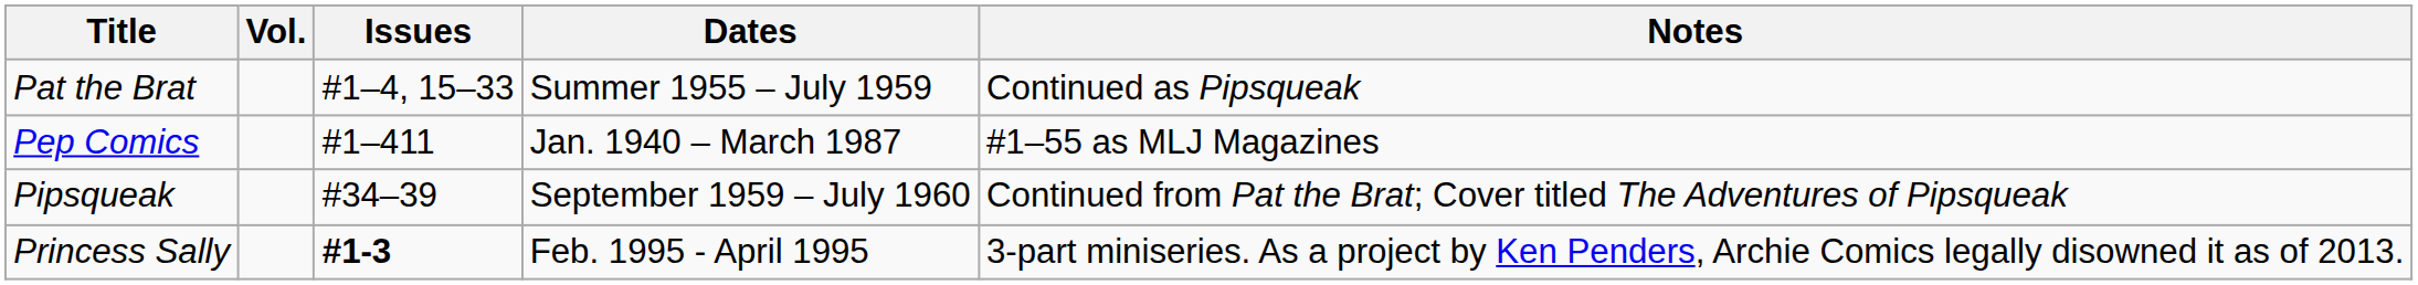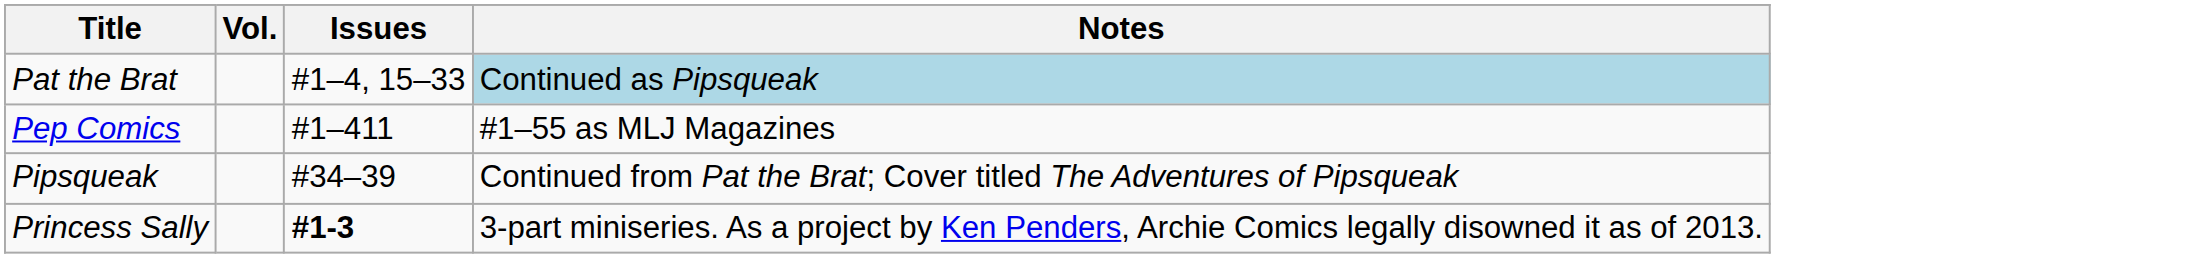 <table class="wikitable">
 <tr>
 <th>Title</th>
 <th>Vol.</th>
 <th>Issues</th>
-<th>Dates</th>
 <th>Notes</th>
 </tr>
 <tr>
 <td><em>Pat the Brat</em></td>
 <td></td>
 <td>#1–4, 15–33</td>
-<td>Summer 1955 – July 1959</td>
-<td>Continued as <em>Pipsqueak</em></td>
+<td style="background: lightblue;">Continued as <em>Pipsqueak</em></td>
 </tr>
 <tr>
 <td><em><a href='#'>Pep Comics</a></em></td>
 <td></td>
 <td>#1–411</td>
-<td>Jan. 1940 – March 1987</td>
 <td>#1–55 as MLJ Magazines</td>
 </tr>
 <tr>
 <td><em>Pipsqueak</em></td>
 <td></td>
 <td>#34–39</td>
-<td>September 1959 – July 1960</td>
 <td>Continued from <em>Pat the Brat</em>; Cover titled <em>The Adventures of Pipsqueak</em></td>
 </tr>
 <tr>
 <td><em>Princess Sally</em></td>
 <td></td>
 <td><strong>#1-3</strong></td>
-<td>Feb. 1995 - April 1995</td>
 <td>3-part miniseries. As a project by <a href='#'>Ken Penders</a>, Archie Comics legally disowned it as of 2013.</td>
 </tr>
 </table>
